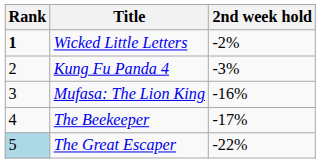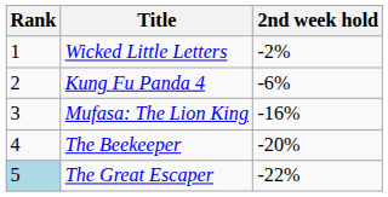 <table class="wikitable sortable" style="margin:auto; margin:auto;">
 <tr>
 <th>Rank</th>
 <th>Title</th>
 <th>2nd week hold</th>
 </tr>
 <tr>
-<td><strong>1</strong></td>
+<td>1</td>
 <td><em><a href='#'>Wicked Little Letters</a></em></td>
 <td>-2%</td>
 </tr>
 <tr>
 <td>2</td>
 <td><em><a href='#'>Kung Fu Panda 4</a></em></td>
-<td>-3%</td>
+<td>-6%</td>
 </tr>
 <tr>
 <td>3</td>
 <td><em><a href='#'>Mufasa: The Lion King</a></em></td>
 <td>-16%</td>
 </tr>
 <tr>
 <td>4</td>
 <td><em><a href='#'>The Beekeeper</a></em></td>
-<td>-17%</td>
+<td>-20%</td>
 </tr>
 <tr>
 <td style="background: lightblue;">5</td>
 <td><em><a href='#'>The Great Escaper</a></em></td>
 <td>-22%</td>
 </tr>
 </table>
